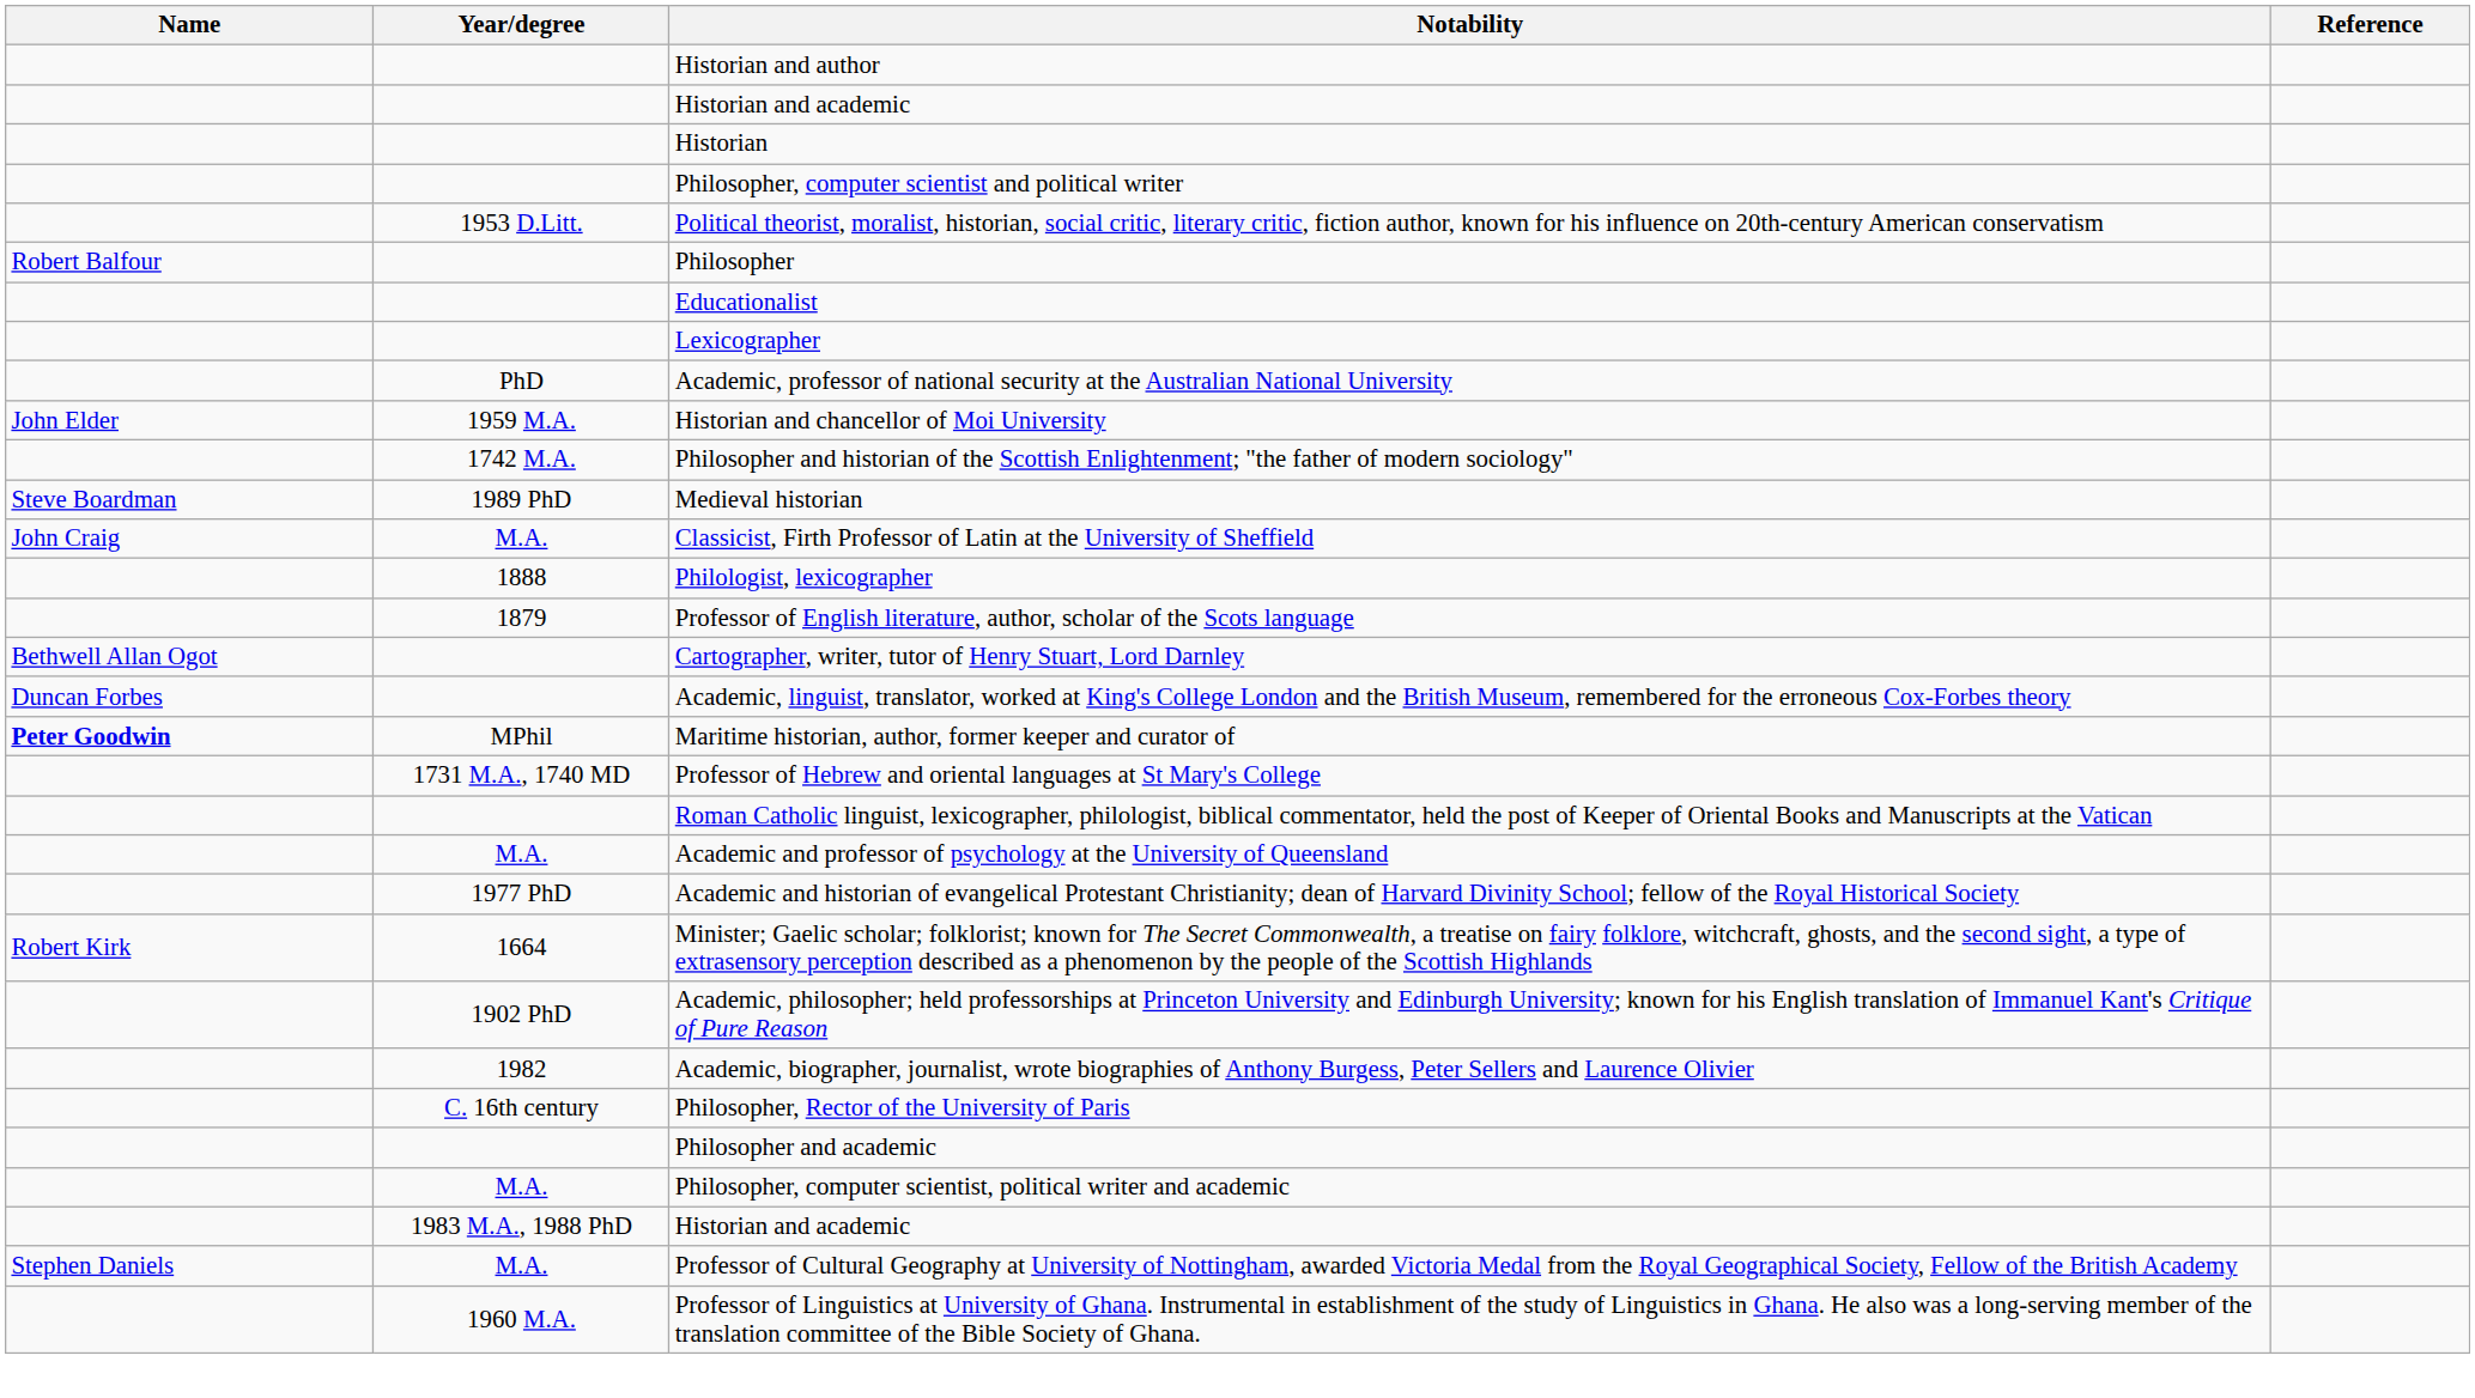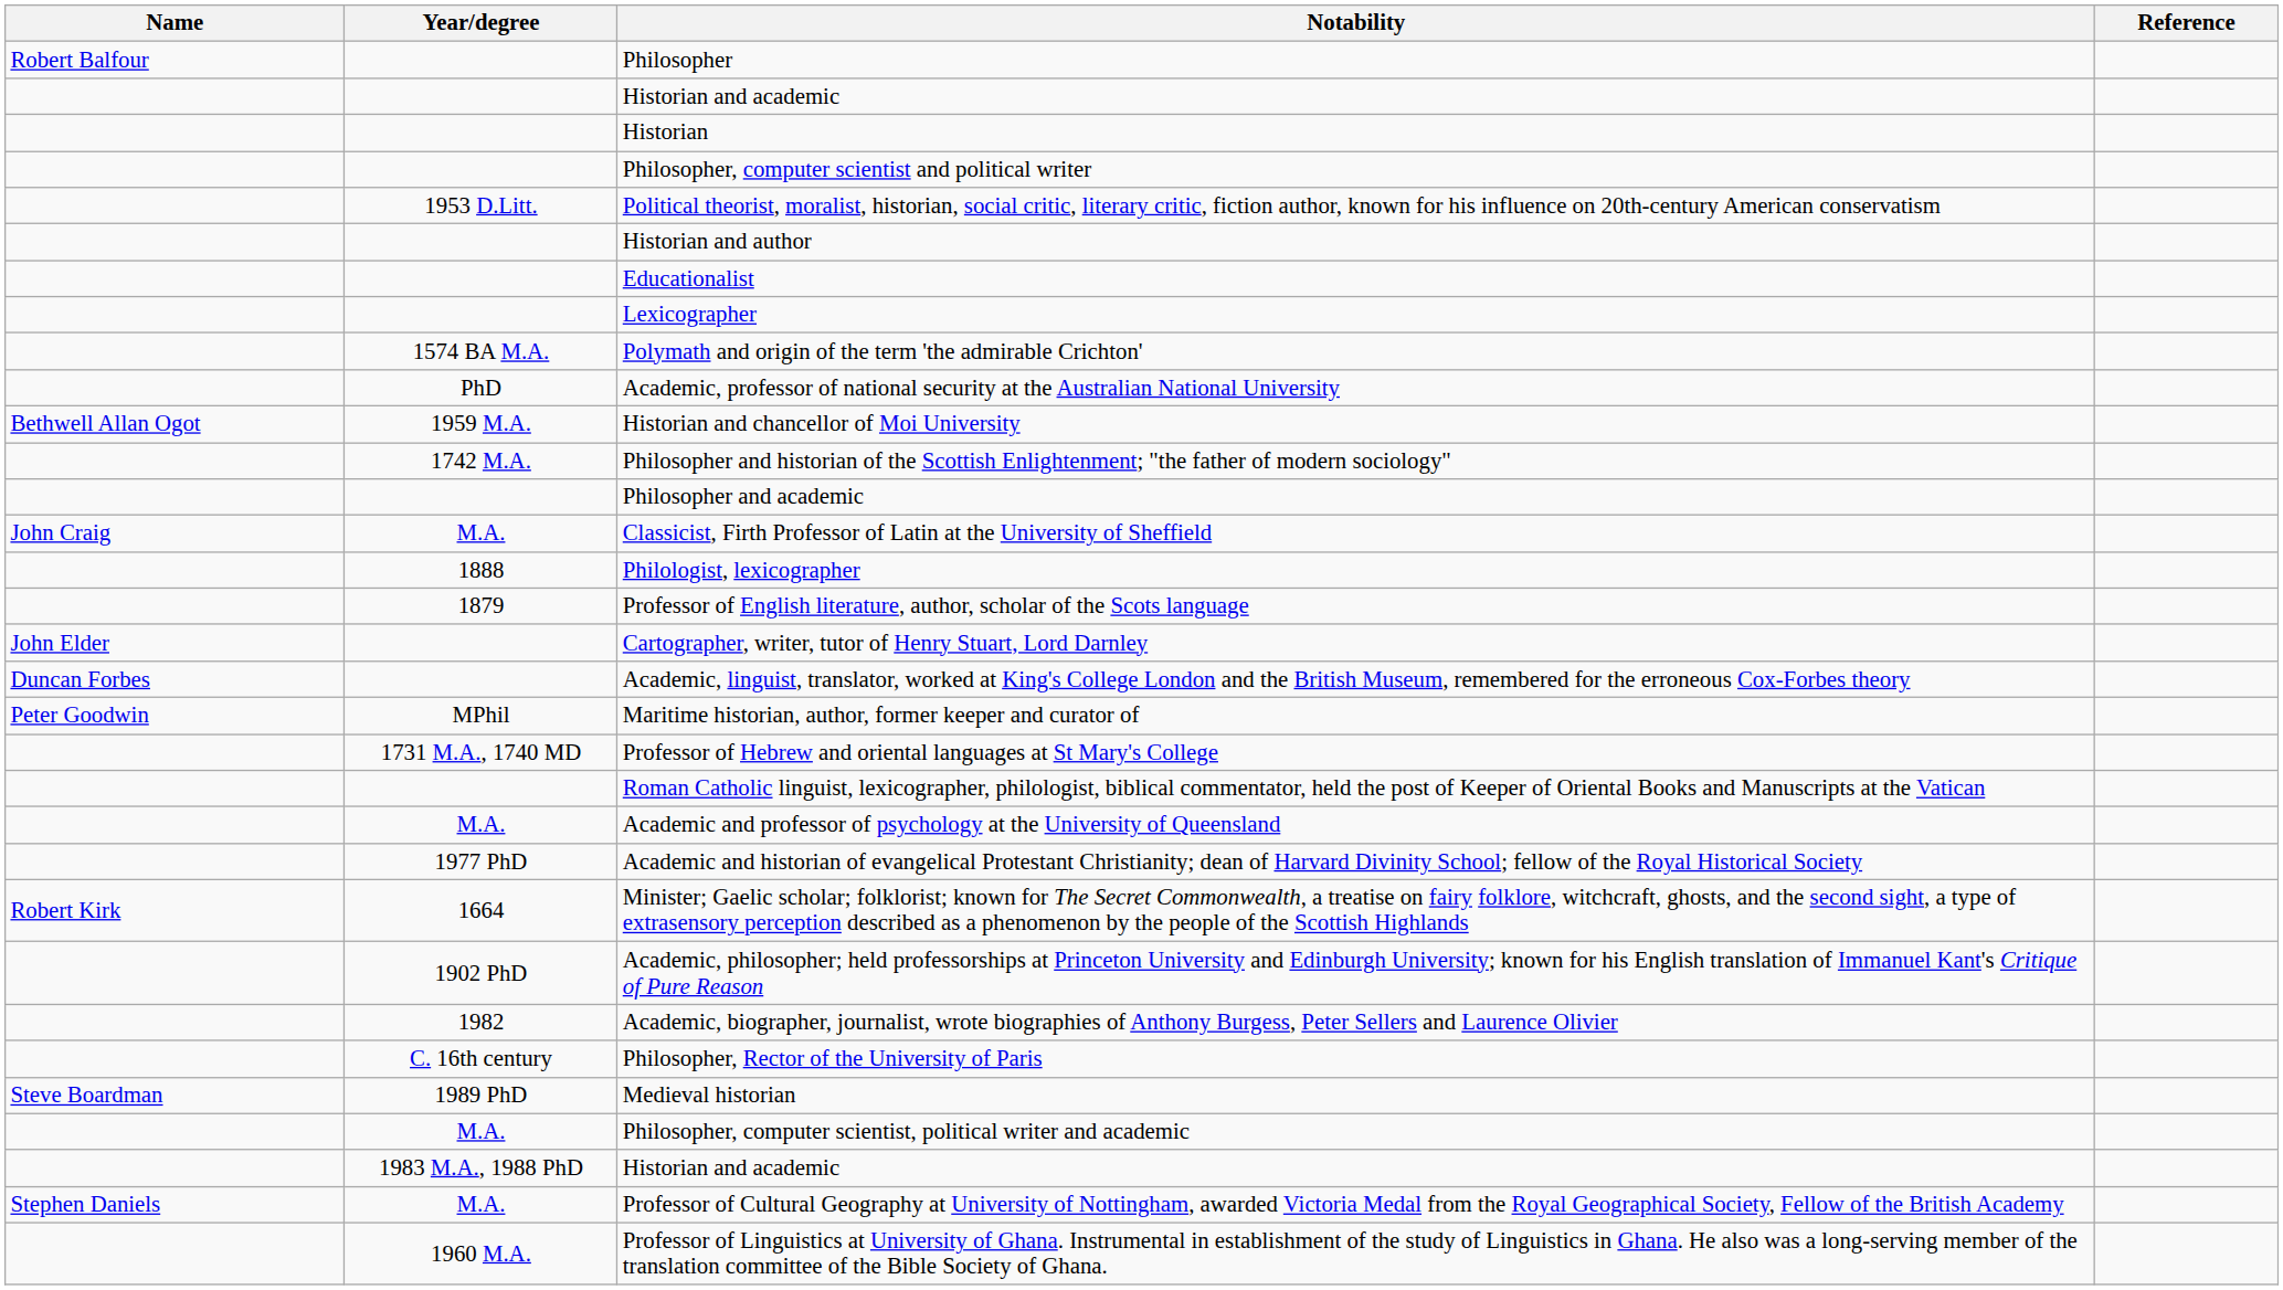 <table class="wikitable sortable" style="width:100%">
 <tr>
 <th style="width:*;">Name</th>
 <th style="width:12%;">Year/degree</th>
 <th style="width:65%;" class="unsortable">Notability</th>
 <th style="width:*;" class="unsortable">Reference</th>
 </tr>
 <tr>
-<td></td>
+<td><a href='#'>Robert Balfour</a></td>
 <td style="text-align:center;"></td>
-<td>Historian and author</td>
+<td>Philosopher</td>
 <td style="text-align:center;"></td>
 </tr>
 <tr>
 <td></td>
 <td style="text-align:center;"></td>
 <td>Historian and academic</td>
 <td style="text-align:center;"></td>
 </tr>
 <tr>
 <td></td>
 <td style="text-align:center;"></td>
 <td>Historian</td>
 <td style="text-align:center;"></td>
 </tr>
 <tr>
 <td></td>
 <td style="text-align:center;"></td>
 <td>Philosopher, <a href='#'>computer scientist</a> and political writer</td>
 <td style="text-align:center;"></td>
 </tr>
 <tr>
 <td></td>
 <td style="text-align:center;">1953 <a href='#'>D.Litt.</a></td>
 <td><a href='#'>Political theorist</a>, <a href='#'>moralist</a>, historian, <a href='#'>social critic</a>, <a href='#'>literary critic</a>, fiction author, known for his influence on 20th-century American conservatism</td>
 <td style="text-align:center;"></td>
 </tr>
 <tr>
-<td><a href='#'>Robert Balfour</a></td>
+<td></td>
 <td style="text-align:center;"></td>
-<td>Philosopher</td>
+<td>Historian and author</td>
 <td style="text-align:center;"></td>
 </tr>
 <tr>
 <td></td>
 <td style="text-align:center;"></td>
 <td><a href='#'>Educationalist</a></td>
 <td style="text-align:center;"></td>
 </tr>
 <tr>
 <td></td>
 <td style="text-align:center;"></td>
 <td><a href='#'>Lexicographer</a></td>
 <td style="text-align:center;"></td>
 </tr>
 <tr>
 <td></td>
+<td style="text-align:center;">1574 BA <a href='#'>M.A.</a></td>
+<td><a href='#'>Polymath</a> and origin of the term 'the admirable Crichton'</td>
+<td style="text-align:center;"></td>
+</tr>
+<tr>
+<td></td>
 <td style="text-align:center;">PhD</td>
 <td>Academic, professor of national security at the <a href='#'>Australian National University</a></td>
 <td style="text-align:center;"></td>
 </tr>
 <tr>
-<td><a href='#'>John Elder</a></td>
+<td><a href='#'>Bethwell Allan Ogot</a></td>
 <td style="text-align:center;">1959 <a href='#'>M.A.</a></td>
 <td>Historian and chancellor of <a href='#'>Moi University</a></td>
 <td style="text-align:center;"></td>
 </tr>
 <tr>
 <td></td>
 <td style="text-align:center;">1742 <a href='#'>M.A.</a></td>
 <td>Philosopher and historian of the <a href='#'>Scottish Enlightenment</a>; "the father of modern sociology"</td>
 <td style="text-align:center;"></td>
 </tr>
 <tr>
-<td><a href='#'>Steve Boardman</a></td>
-<td style="text-align:center;">1989 PhD</td>
-<td>Medieval historian</td>
+<td></td>
+<td style="text-align:center;"></td>
+<td>Philosopher and academic</td>
 <td style="text-align:center;"></td>
 </tr>
 <tr>
 <td><a href='#'>John Craig</a></td>
 <td style="text-align:center;"><a href='#'>M.A.</a></td>
 <td><a href='#'>Classicist</a>, Firth Professor of Latin at the <a href='#'>University of Sheffield</a></td>
 <td style="text-align:center;"></td>
 </tr>
 <tr>
 <td></td>
 <td style="text-align:center;">1888</td>
 <td><a href='#'>Philologist</a>, <a href='#'>lexicographer</a></td>
 <td style="text-align:center;"></td>
 </tr>
 <tr>
 <td></td>
 <td style="text-align:center;">1879</td>
 <td>Professor of <a href='#'>English literature</a>, author, scholar of the <a href='#'>Scots language</a></td>
 <td style="text-align:center;"></td>
 </tr>
 <tr>
-<td><a href='#'>Bethwell Allan Ogot</a></td>
+<td><a href='#'>John Elder</a></td>
 <td style="text-align:center;"></td>
 <td><a href='#'>Cartographer</a>, writer, tutor of <a href='#'>Henry Stuart, Lord Darnley</a></td>
 <td style="text-align:center;"></td>
 </tr>
 <tr>
 <td><a href='#'>Duncan Forbes</a></td>
 <td style="text-align:center;"></td>
 <td>Academic, <a href='#'>linguist</a>, translator, worked at <a href='#'>King's College London</a> and the <a href='#'>British Museum</a>, remembered for the erroneous <a href='#'>Cox-Forbes theory</a></td>
 <td style="text-align:center;"></td>
 </tr>
 <tr>
-<td><strong><a href='#'>Peter Goodwin</a></strong></td>
+<td><a href='#'>Peter Goodwin</a></td>
 <td style="text-align:center;">MPhil</td>
 <td>Maritime historian, author, former keeper and curator of </td>
 <td style="text-align:center;"></td>
 </tr>
 <tr>
 <td></td>
 <td style="text-align:center;">1731 <a href='#'>M.A.</a>, 1740 MD</td>
 <td>Professor of <a href='#'>Hebrew</a> and oriental languages at <a href='#'>St Mary's College</a></td>
 <td style="text-align:center;"></td>
 </tr>
 <tr>
 <td></td>
 <td style="text-align:center;"></td>
 <td><a href='#'>Roman Catholic</a> linguist, lexicographer, philologist, biblical commentator, held the post of Keeper of Oriental Books and Manuscripts at the <a href='#'>Vatican</a></td>
 <td style="text-align:center;"></td>
 </tr>
 <tr>
 <td></td>
 <td style="text-align:center;"><a href='#'>M.A.</a></td>
 <td>Academic and professor of <a href='#'>psychology</a> at the <a href='#'>University of Queensland</a></td>
 <td style="text-align:center;"></td>
 </tr>
 <tr>
 <td></td>
 <td style="text-align:center;">1977 PhD</td>
 <td>Academic and historian of evangelical Protestant Christianity; dean of <a href='#'>Harvard Divinity School</a>; fellow of the <a href='#'>Royal Historical Society</a></td>
 <td style="text-align:center;"></td>
 </tr>
 <tr>
 <td><a href='#'>Robert Kirk</a></td>
 <td style="text-align:center;">1664</td>
 <td>Minister; Gaelic scholar; folklorist; known for <em>The Secret Commonwealth</em>, a treatise on <a href='#'>fairy</a> <a href='#'>folklore</a>, witchcraft, ghosts, and the <a href='#'>second sight</a>, a type of <a href='#'>extrasensory perception</a> described as a phenomenon by the people of the <a href='#'>Scottish Highlands</a></td>
 <td style="text-align:center;"></td>
 </tr>
 <tr>
 <td></td>
 <td style="text-align:center;">1902 PhD</td>
 <td>Academic, philosopher; held professorships at <a href='#'>Princeton University</a> and <a href='#'>Edinburgh University</a>; known for his English translation of <a href='#'>Immanuel Kant</a>'s <em><a href='#'>Critique of Pure Reason</a></em></td>
 <td style="text-align:center;"></td>
 </tr>
 <tr>
 <td></td>
 <td style="text-align:center;">1982</td>
 <td>Academic, biographer, journalist, wrote biographies of <a href='#'>Anthony Burgess</a>, <a href='#'>Peter Sellers</a> and <a href='#'>Laurence Olivier</a></td>
 <td style="text-align:center;"></td>
 </tr>
 <tr>
 <td></td>
 <td style="text-align:center;"><a href='#'>C.</a> 16th century</td>
 <td>Philosopher, <a href='#'>Rector of the University of Paris</a></td>
 <td style="text-align:center;"></td>
 </tr>
 <tr>
-<td></td>
-<td style="text-align:center;"></td>
-<td>Philosopher and academic</td>
+<td><a href='#'>Steve Boardman</a></td>
+<td style="text-align:center;">1989 PhD</td>
+<td>Medieval historian</td>
 <td style="text-align:center;"></td>
 </tr>
 <tr>
 <td></td>
 <td style="text-align:center;"><a href='#'>M.A.</a></td>
 <td>Philosopher, computer scientist, political writer and academic</td>
 <td style="text-align:center;"></td>
 </tr>
 <tr>
 <td></td>
 <td style="text-align:center;">1983 <a href='#'>M.A.</a>, 1988 PhD</td>
 <td>Historian and academic</td>
 <td style="text-align:center;"></td>
 </tr>
 <tr>
 <td><a href='#'>Stephen Daniels</a></td>
 <td style="text-align:center;"><a href='#'>M.A.</a></td>
 <td>Professor of Cultural Geography at <a href='#'>University of Nottingham</a>, awarded <a href='#'>Victoria Medal</a> from the <a href='#'>Royal Geographical Society</a>, <a href='#'>Fellow of the British Academy</a></td>
 <td style="text-align:center;"></td>
 </tr>
 <tr>
 <td></td>
 <td style="text-align:center;">1960 <a href='#'>M.A.</a></td>
 <td>Professor of Linguistics at <a href='#'>University of Ghana</a>. Instrumental in establishment of the study of Linguistics in <a href='#'>Ghana</a>. He also was a long-serving member of the translation committee of the Bible Society of Ghana.</td>
 <td style="text-align:center;"></td>
 </tr>
 </table>
